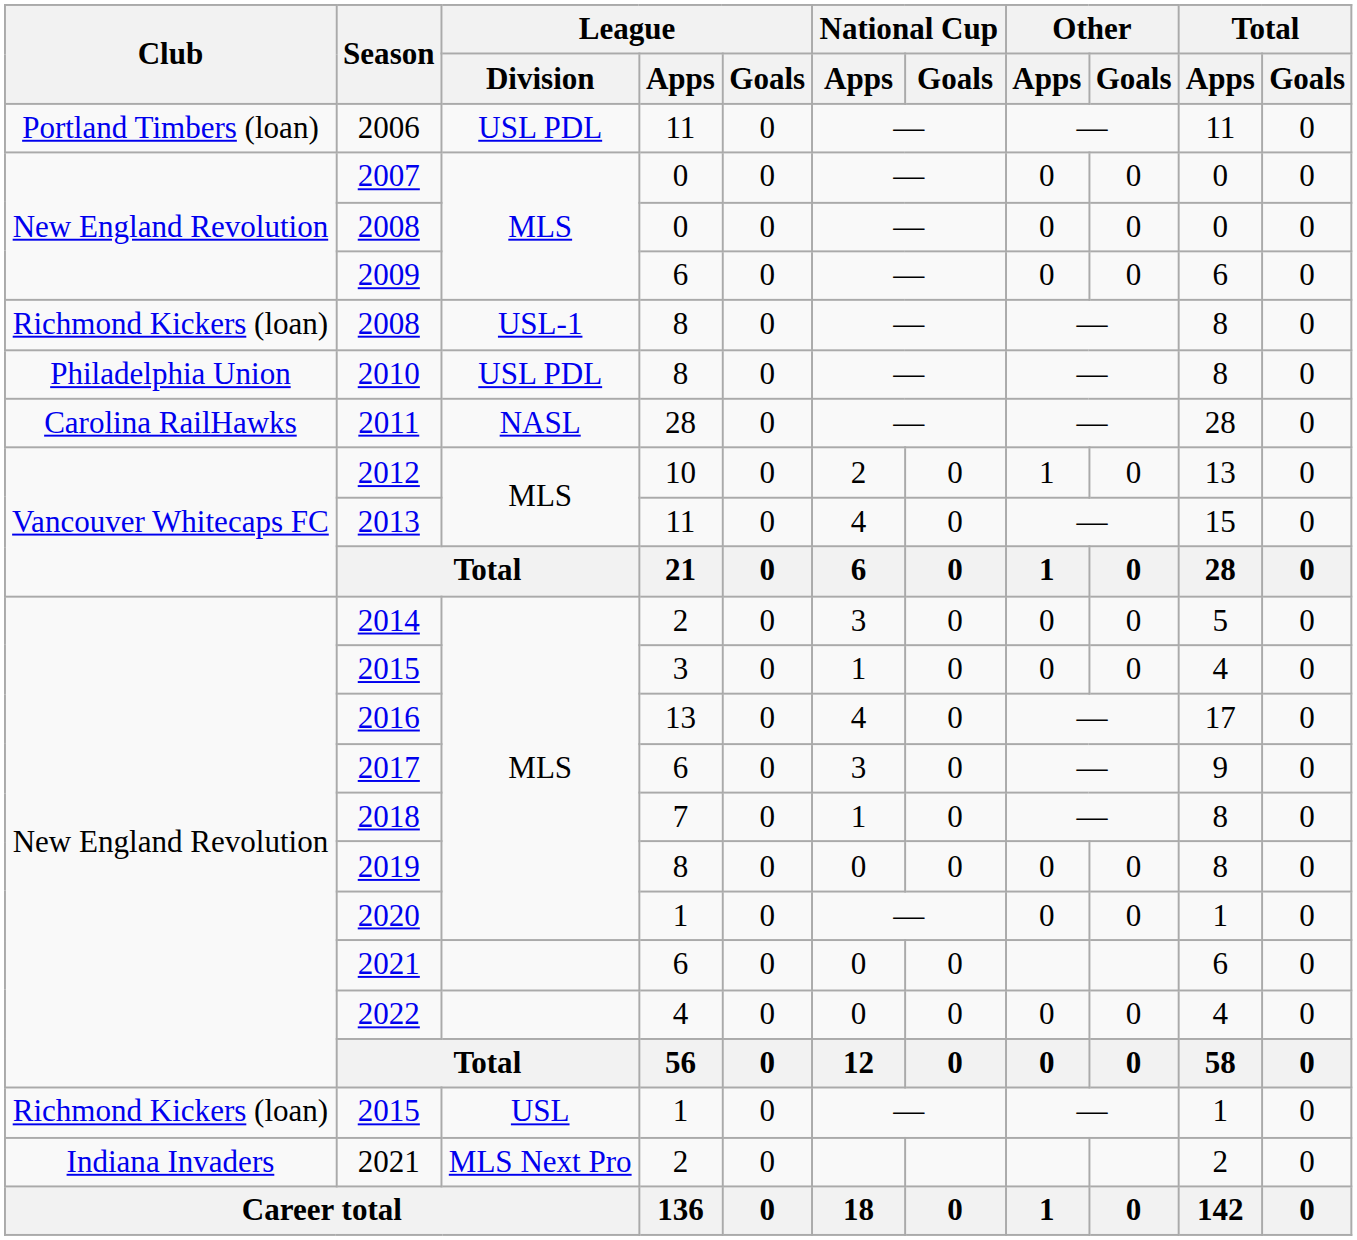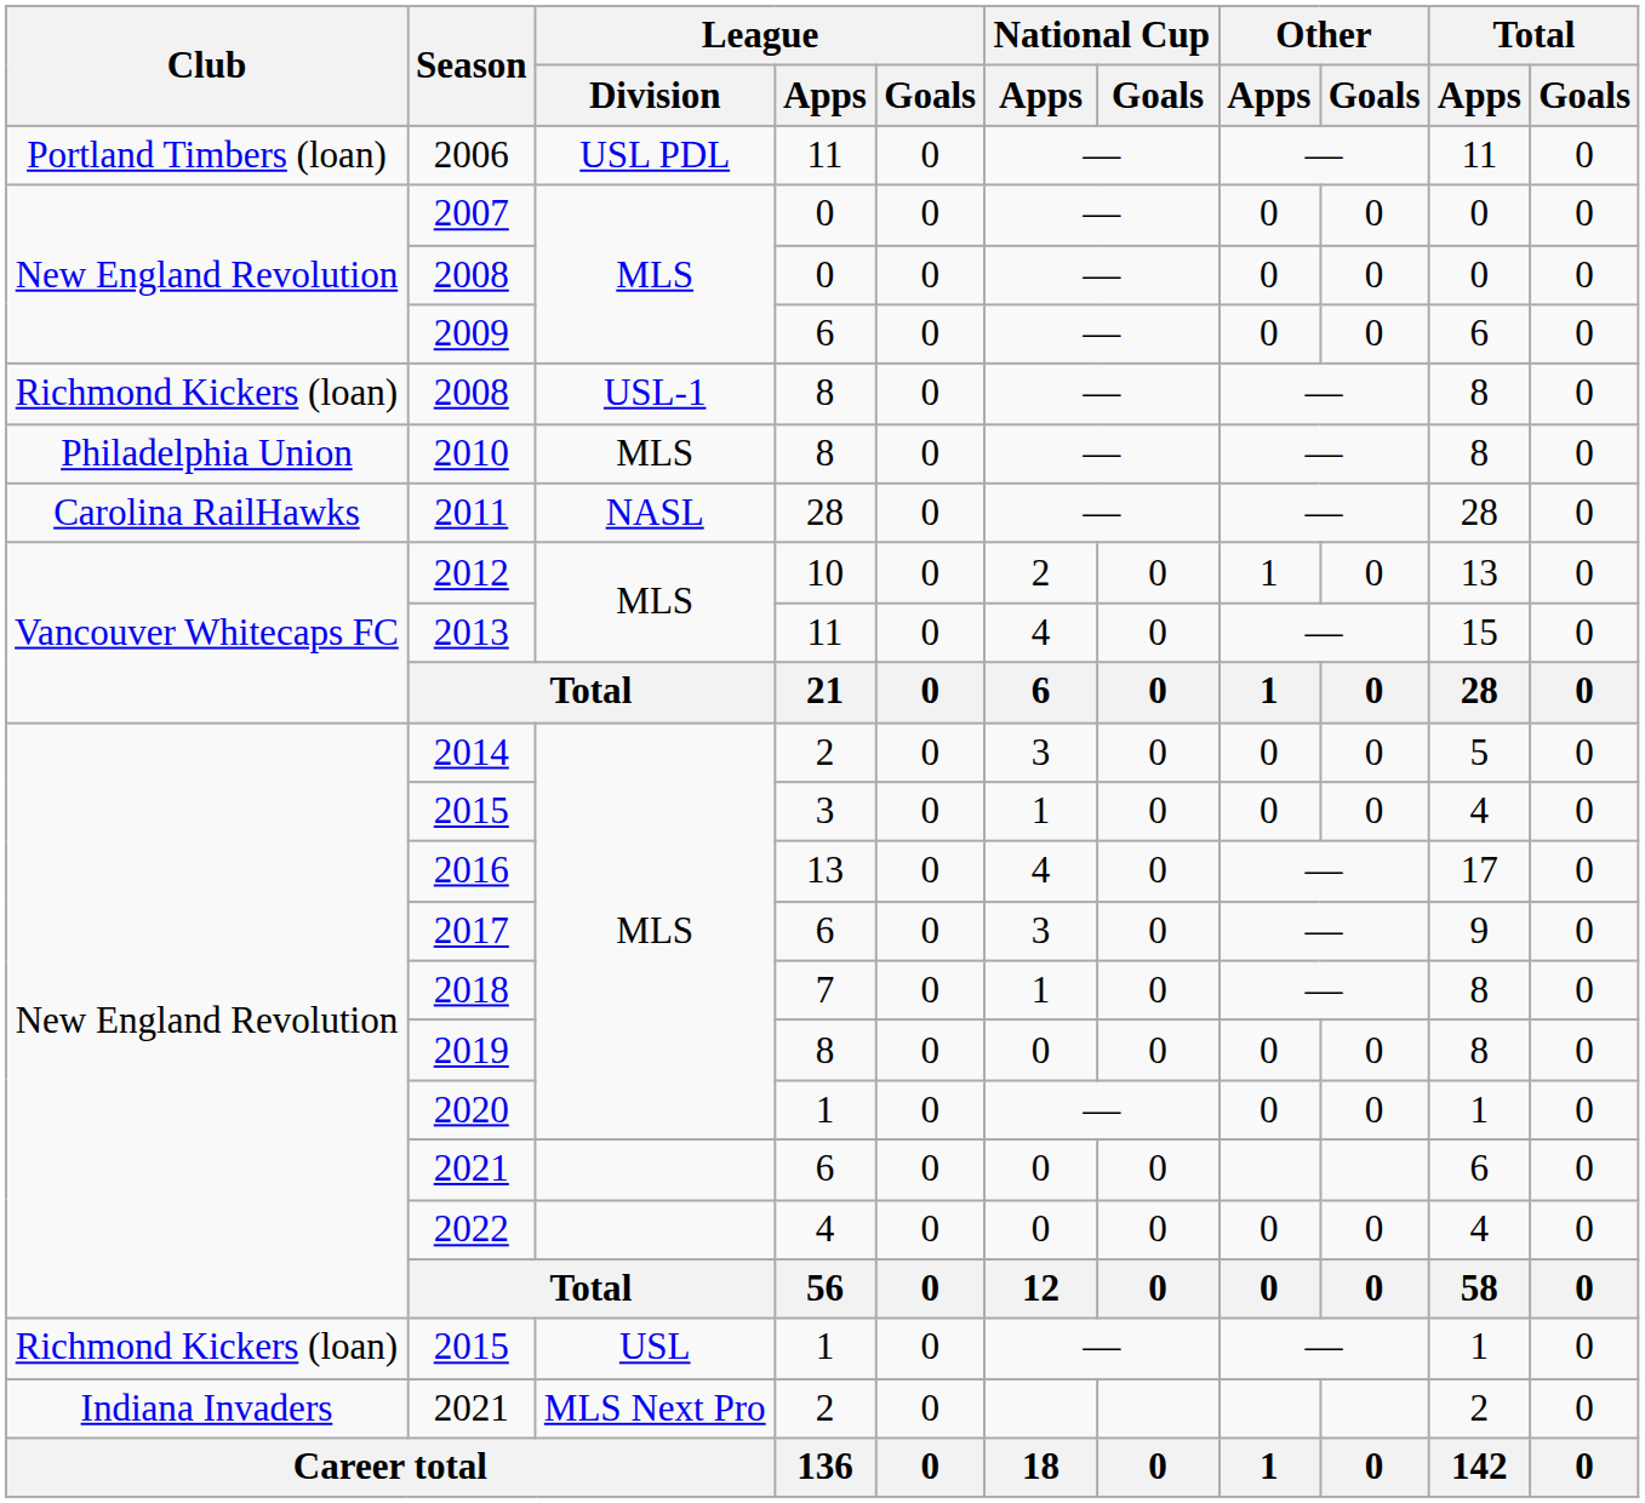 <table class="wikitable" style="text-align:center">
 <tr>
 <th rowspan="2">Club</th>
 <th rowspan="2">Season</th>
 <th colspan="3">League</th>
 <th colspan="2">National Cup</th>
 <th colspan="2">Other</th>
 <th colspan="2">Total</th>
 </tr>
 <tr>
 <th>Division</th>
 <th>Apps</th>
 <th>Goals</th>
 <th>Apps</th>
 <th>Goals</th>
 <th>Apps</th>
 <th>Goals</th>
 <th>Apps</th>
 <th>Goals</th>
 </tr>
 <tr>
 <td><a href='#'>Portland Timbers</a> (loan)</td>
 <td>2006</td>
 <td><a href='#'>USL PDL</a></td>
 <td>11</td>
 <td>0</td>
 <td colspan="2">—</td>
 <td colspan="2">—</td>
 <td>11</td>
 <td>0</td>
 </tr>
 <tr>
 <td rowspan="3"><a href='#'>New England Revolution</a></td>
 <td><a href='#'>2007</a></td>
 <td rowspan="3"><a href='#'>MLS</a></td>
 <td>0</td>
 <td>0</td>
 <td colspan="2">—</td>
 <td>0</td>
 <td>0</td>
 <td>0</td>
 <td>0</td>
 </tr>
 <tr>
 <td><a href='#'>2008</a></td>
 <td>0</td>
 <td>0</td>
 <td colspan="2">—</td>
 <td>0</td>
 <td>0</td>
 <td>0</td>
 <td>0</td>
 </tr>
 <tr>
 <td><a href='#'>2009</a></td>
 <td>6</td>
 <td>0</td>
 <td colspan="2">—</td>
 <td>0</td>
 <td>0</td>
 <td>6</td>
 <td>0</td>
 </tr>
 <tr>
 <td><a href='#'>Richmond Kickers</a> (loan)</td>
 <td><a href='#'>2008</a></td>
 <td><a href='#'>USL-1</a></td>
 <td>8</td>
 <td>0</td>
 <td colspan="2">—</td>
 <td colspan="2">—</td>
 <td>8</td>
 <td>0</td>
 </tr>
 <tr>
 <td><a href='#'>Philadelphia Union</a></td>
 <td><a href='#'>2010</a></td>
-<td><a href='#'>USL PDL</a></td>
+<td>MLS</td>
 <td>8</td>
 <td>0</td>
 <td colspan="2">—</td>
 <td colspan="2">—</td>
 <td>8</td>
 <td>0</td>
 </tr>
 <tr>
 <td><a href='#'>Carolina RailHawks</a></td>
 <td><a href='#'>2011</a></td>
 <td><a href='#'>NASL</a></td>
 <td>28</td>
 <td>0</td>
 <td colspan="2">—</td>
 <td colspan="2">—</td>
 <td>28</td>
 <td>0</td>
 </tr>
 <tr>
 <td rowspan="3"><a href='#'>Vancouver Whitecaps FC</a></td>
 <td><a href='#'>2012</a></td>
 <td rowspan="2">MLS</td>
 <td>10</td>
 <td>0</td>
 <td>2</td>
 <td>0</td>
 <td>1</td>
 <td>0</td>
 <td>13</td>
 <td>0</td>
 </tr>
 <tr>
 <td><a href='#'>2013</a></td>
 <td>11</td>
 <td>0</td>
 <td>4</td>
 <td>0</td>
 <td colspan="2">—</td>
 <td>15</td>
 <td>0</td>
 </tr>
 <tr>
 <th colspan="2">Total</th>
 <th>21</th>
 <th>0</th>
 <th>6</th>
 <th>0</th>
 <th>1</th>
 <th>0</th>
 <th>28</th>
 <th>0</th>
 </tr>
 <tr>
 <td rowspan="10">New England Revolution</td>
 <td><a href='#'>2014</a></td>
 <td rowspan="7">MLS</td>
 <td>2</td>
 <td>0</td>
 <td>3</td>
 <td>0</td>
 <td>0</td>
 <td>0</td>
 <td>5</td>
 <td>0</td>
 </tr>
 <tr>
 <td><a href='#'>2015</a></td>
 <td>3</td>
 <td>0</td>
 <td>1</td>
 <td>0</td>
 <td>0</td>
 <td>0</td>
 <td>4</td>
 <td>0</td>
 </tr>
 <tr>
 <td><a href='#'>2016</a></td>
 <td>13</td>
 <td>0</td>
 <td>4</td>
 <td>0</td>
 <td colspan="2">—</td>
 <td>17</td>
 <td>0</td>
 </tr>
 <tr>
 <td><a href='#'>2017</a></td>
 <td>6</td>
 <td>0</td>
 <td>3</td>
 <td>0</td>
 <td colspan="2">—</td>
 <td>9</td>
 <td>0</td>
 </tr>
 <tr>
 <td><a href='#'>2018</a></td>
 <td>7</td>
 <td>0</td>
 <td>1</td>
 <td>0</td>
 <td colspan="2">—</td>
 <td>8</td>
 <td>0</td>
 </tr>
 <tr>
 <td><a href='#'>2019</a></td>
 <td>8</td>
 <td>0</td>
 <td>0</td>
 <td>0</td>
 <td>0</td>
 <td>0</td>
 <td>8</td>
 <td>0</td>
 </tr>
 <tr>
 <td><a href='#'>2020</a></td>
 <td>1</td>
 <td>0</td>
 <td colspan="2">—</td>
 <td>0</td>
 <td>0</td>
 <td>1</td>
 <td>0</td>
 </tr>
 <tr>
 <td><a href='#'>2021</a></td>
 <td></td>
 <td>6</td>
 <td>0</td>
 <td>0</td>
 <td>0</td>
 <td></td>
 <td></td>
 <td>6</td>
 <td>0</td>
 </tr>
 <tr>
 <td><a href='#'>2022</a></td>
 <td></td>
 <td>4</td>
 <td>0</td>
 <td>0</td>
 <td>0</td>
 <td>0</td>
 <td>0</td>
 <td>4</td>
 <td>0</td>
 </tr>
 <tr>
 <th colspan="2">Total</th>
 <th>56</th>
 <th>0</th>
 <th>12</th>
 <th>0</th>
 <th>0</th>
 <th>0</th>
 <th>58</th>
 <th>0</th>
 </tr>
 <tr>
 <td><a href='#'>Richmond Kickers</a> (loan)</td>
 <td><a href='#'>2015</a></td>
 <td><a href='#'>USL</a></td>
 <td>1</td>
 <td>0</td>
 <td colspan="2">—</td>
 <td colspan="2">—</td>
 <td>1</td>
 <td>0</td>
 </tr>
 <tr>
 <td><a href='#'>Indiana Invaders</a></td>
 <td>2021</td>
 <td><a href='#'>MLS Next Pro</a></td>
 <td>2</td>
 <td>0</td>
 <td></td>
 <td></td>
 <td></td>
 <td></td>
 <td>2</td>
 <td>0</td>
 </tr>
 <tr>
 <th colspan="3">Career total</th>
 <th>136</th>
 <th>0</th>
 <th>18</th>
 <th>0</th>
 <th>1</th>
 <th>0</th>
 <th>142</th>
 <th>0</th>
 </tr>
 </table>
